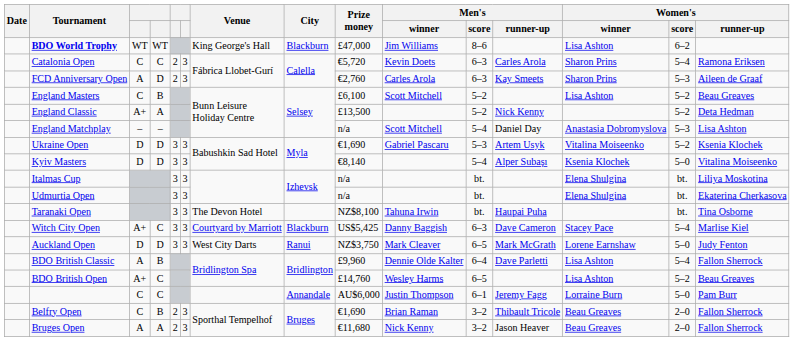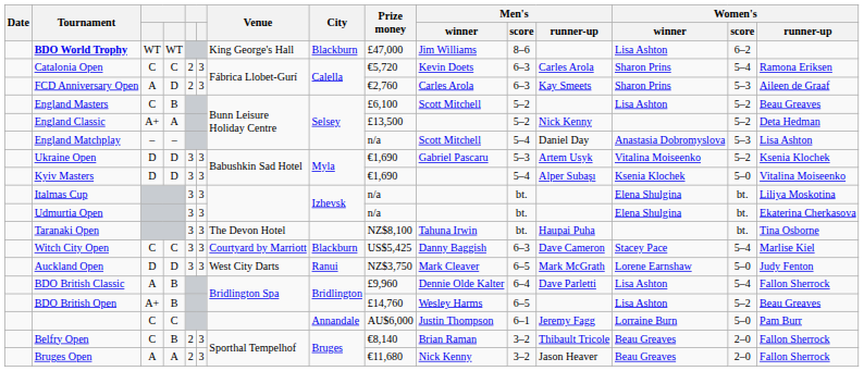 <table class="wikitable sortable" style="font-size: 85%">
 <tr>
 <th rowspan="2">Date</th>
 <th rowspan="2">Tournament</th>
 <th colspan="2"></th>
 <th colspan="2"></th>
 <th rowspan="2">Venue</th>
 <th rowspan="2">City</th>
 <th rowspan="2" class=unsortable>Prize<br>money</th>
 <th colspan="3">Men's</th>
 <th colspan="3">Women's</th>
 </tr>
 <tr>
 <th></th>
 <th></th>
 <th></th>
 <th></th>
 <th>winner</th>
 <th>score</th>
 <th>runner-up</th>
 <th>winner</th>
 <th>score</th>
 <th>runner-up</th>
 </tr>
 <tr>
 <td></td>
 <td><strong><a href='#'>BDO World Trophy</a></strong></td>
 <td align="center">WT</td>
 <td align="center">WT</td>
 <td colspan=2 style="background:#c8ccd1"></td>
 <td>King George's Hall</td>
 <td> <a href='#'>Blackburn</a></td>
 <td>£47,000</td>
 <td> <a href='#'>Jim Williams</a></td>
 <td align="center">8–6</td>
 <td></td>
 <td> <a href='#'>Lisa Ashton</a></td>
 <td align="center">6–2</td>
 <td></td>
 </tr>
 <tr>
 <td></td>
 <td><a href='#'>Catalonia Open</a></td>
 <td align="center">C</td>
 <td align="center">C</td>
 <td align="center">2</td>
 <td align="center">3</td>
 <td rowspan=2>Fábrica Llobet-Gurí</td>
 <td rowspan=2> <a href='#'>Calella</a></td>
 <td>€5,720</td>
 <td> <a href='#'>Kevin Doets</a></td>
 <td align="center">6–3</td>
 <td> <a href='#'>Carles Arola</a></td>
 <td> <a href='#'>Sharon Prins</a></td>
 <td align="center">5–4</td>
 <td> <a href='#'>Ramona Eriksen</a></td>
 </tr>
 <tr>
 <td></td>
 <td><a href='#'>FCD Anniversary Open</a></td>
 <td align="center">A</td>
 <td align="center">D</td>
 <td align="center">2</td>
 <td align="center">3</td>
 <td>€2,760</td>
 <td> <a href='#'>Carles Arola</a></td>
 <td align="center">6–3</td>
 <td> <a href='#'>Kay Smeets</a></td>
 <td> <a href='#'>Sharon Prins</a></td>
 <td align="center">5–3</td>
 <td> <a href='#'>Aileen de Graaf</a></td>
 </tr>
 <tr>
 <td></td>
 <td><a href='#'>England Masters</a></td>
 <td align="center">C</td>
 <td align="center">B</td>
 <td colspan=2 style="background:#c8ccd1"></td>
 <td rowspan=3>Bunn Leisure<br>Holiday Centre</td>
 <td rowspan=3> <a href='#'>Selsey</a></td>
 <td>£6,100</td>
 <td> <a href='#'>Scott Mitchell</a></td>
 <td align="center">5–2</td>
 <td></td>
 <td> <a href='#'>Lisa Ashton</a></td>
 <td align="center">5–2</td>
 <td> <a href='#'>Beau Greaves</a></td>
 </tr>
 <tr>
 <td></td>
 <td><a href='#'>England Classic</a></td>
 <td align="center">A+</td>
 <td align="center">A</td>
 <td colspan=2 style="background:#c8ccd1"></td>
 <td>£13,500</td>
 <td></td>
 <td align="center">5–2</td>
 <td> <a href='#'>Nick Kenny</a></td>
 <td></td>
 <td align="center">5–2</td>
 <td> <a href='#'>Deta Hedman</a></td>
 </tr>
 <tr>
 <td></td>
 <td><a href='#'>England Matchplay</a></td>
 <td align="center">–</td>
 <td align="center">–</td>
 <td colspan=2 style="background:#c8ccd1"></td>
 <td>n/a</td>
 <td> <a href='#'>Scott Mitchell</a></td>
 <td align="center">5–4</td>
 <td> Daniel Day</td>
 <td> <a href='#'>Anastasia Dobromyslova</a></td>
 <td align="center">5–3</td>
 <td> <a href='#'>Lisa Ashton</a></td>
 </tr>
 <tr>
 <td></td>
 <td><a href='#'>Ukraine Open</a></td>
 <td align="center">D</td>
 <td align="center">D</td>
 <td align="center">3</td>
 <td align="center">3</td>
 <td rowspan=2>Babushkin Sad Hotel</td>
 <td rowspan=2> <a href='#'>Myla</a></td>
 <td>€1,690</td>
 <td> <a href='#'>Gabriel Pascaru</a></td>
 <td align="center">5–3</td>
 <td> <a href='#'>Artem Usyk</a></td>
 <td> <a href='#'>Vitalina Moiseenko</a></td>
 <td align="center">5–2</td>
 <td> <a href='#'>Ksenia Klochek</a></td>
 </tr>
 <tr>
 <td></td>
 <td><a href='#'>Kyiv Masters</a></td>
 <td align="center">D</td>
 <td align="center">D</td>
 <td align="center">3</td>
 <td align="center">3</td>
-<td>€8,140</td>
+<td>€1,690</td>
 <td></td>
 <td align="center">5–4</td>
 <td> <a href='#'>Alper Subaşı</a></td>
 <td> <a href='#'>Ksenia Klochek</a></td>
 <td align="center">5–0</td>
 <td> <a href='#'>Vitalina Moiseenko</a></td>
 </tr>
 <tr>
 <td></td>
 <td><a href='#'>Italmas Cup</a></td>
 <td colspan=2 style="background:#c8ccd1"></td>
 <td align="center">3</td>
 <td align="center">3</td>
 <td rowspan=2><a href='#'></a></td>
 <td rowspan=2> <a href='#'>Izhevsk</a></td>
 <td>n/a</td>
 <td></td>
 <td align="center">bt.</td>
 <td></td>
 <td> <a href='#'>Elena Shulgina</a></td>
 <td align="center">bt.</td>
 <td> <a href='#'>Liliya Moskotina</a></td>
 </tr>
 <tr>
 <td></td>
 <td><a href='#'>Udmurtia Open</a></td>
 <td colspan=2 style="background:#c8ccd1"></td>
 <td align="center">3</td>
 <td align="center">3</td>
 <td>n/a</td>
 <td></td>
 <td align="center">bt.</td>
 <td></td>
 <td> <a href='#'>Elena Shulgina</a></td>
 <td align="center">bt.</td>
 <td> <a href='#'>Ekaterina Cherkasova</a></td>
 </tr>
 <tr>
 <td></td>
 <td><a href='#'>Taranaki Open</a></td>
 <td colspan=2 style="background:#c8ccd1"></td>
 <td align="center">3</td>
 <td align="center">3</td>
 <td>The Devon Hotel</td>
 <td></td>
 <td>NZ$8,100</td>
 <td> <a href='#'>Tahuna Irwin</a></td>
 <td align="center">bt.</td>
 <td> <a href='#'>Haupai Puha</a></td>
 <td></td>
 <td align="center">bt.</td>
 <td> <a href='#'>Tina Osborne</a></td>
 </tr>
 <tr>
 <td></td>
 <td><a href='#'>Witch City Open</a></td>
-<td align="center">A+</td>
+<td align="center">C</td>
 <td align="center">C</td>
 <td align="center">3</td>
 <td align="center">3</td>
 <td><a href='#'>Courtyard by Marriott</a></td>
 <td> <a href='#'>Blackburn</a></td>
 <td>US$5,425</td>
 <td> <a href='#'>Danny Baggish</a></td>
 <td align="center">6–3</td>
 <td> <a href='#'>Dave Cameron</a></td>
 <td> <a href='#'>Stacey Pace</a></td>
 <td align="center">5–4</td>
 <td> <a href='#'>Marlise Kiel</a></td>
 </tr>
 <tr>
 <td></td>
 <td><a href='#'>Auckland Open</a></td>
 <td align="center">D</td>
 <td align="center">D</td>
 <td align="center">3</td>
 <td align="center">3</td>
 <td>West City Darts </td>
 <td> <a href='#'>Ranui</a></td>
 <td>NZ$3,750</td>
 <td> <a href='#'>Mark Cleaver</a></td>
 <td align="center">6–5</td>
 <td> <a href='#'>Mark McGrath</a></td>
 <td> <a href='#'>Lorene Earnshaw</a></td>
 <td align="center">5–0</td>
 <td> <a href='#'>Judy Fenton</a></td>
 </tr>
 <tr>
 <td></td>
 <td><a href='#'>BDO British Classic</a></td>
 <td align="center">A</td>
 <td align="center">B</td>
 <td colspan=2 style="background:#c8ccd1"></td>
 <td rowspan=2><a href='#'>Bridlington Spa</a></td>
 <td rowspan=2> <a href='#'>Bridlington</a></td>
 <td>£9,960</td>
 <td> <a href='#'>Dennie Olde Kalter</a></td>
 <td align="center">6–4</td>
 <td> <a href='#'>Dave Parletti</a></td>
 <td> <a href='#'>Lisa Ashton</a></td>
 <td align="center">5–4</td>
 <td> <a href='#'>Fallon Sherrock</a></td>
 </tr>
 <tr>
 <td></td>
 <td><a href='#'>BDO British Open</a></td>
 <td align="center">A+</td>
-<td align="center">C</td>
+<td align="center">B</td>
 <td colspan=2 style="background:#c8ccd1"></td>
 <td>£14,760</td>
 <td> <a href='#'>Wesley Harms</a></td>
 <td align="center">6–5</td>
 <td></td>
 <td> <a href='#'>Lisa Ashton</a></td>
 <td align="center">5–2</td>
 <td> <a href='#'>Beau Greaves</a></td>
 </tr>
 <tr>
 <td></td>
 <td></td>
 <td align="center">C</td>
 <td align="center">C</td>
 <td colspan=2 style="background:#c8ccd1"></td>
 <td></td>
 <td> <a href='#'>Annandale</a></td>
 <td>AU$6,000</td>
 <td> <a href='#'>Justin Thompson</a></td>
 <td align="center">6–1</td>
 <td> <a href='#'>Jeremy Fagg</a></td>
 <td> <a href='#'>Lorraine Burn</a></td>
 <td align="center">5–0</td>
 <td> <a href='#'>Pam Burr</a></td>
 </tr>
 <tr>
 <td></td>
 <td><a href='#'>Belfry Open</a></td>
 <td align="center">C</td>
 <td align="center">B</td>
 <td align="center">2</td>
 <td align="center">3</td>
 <td rowspan=2>Sporthal Tempelhof</td>
 <td rowspan=2> <a href='#'>Bruges</a></td>
-<td>€1,690</td>
+<td>€8,140</td>
 <td> <a href='#'>Brian Raman</a></td>
 <td align="center">3–2</td>
 <td> <a href='#'>Thibault Tricole</a></td>
 <td> <a href='#'>Beau Greaves</a></td>
 <td align="center">2–0</td>
 <td> <a href='#'>Fallon Sherrock</a></td>
 </tr>
 <tr>
 <td></td>
 <td><a href='#'>Bruges Open</a></td>
 <td align="center">A</td>
 <td align="center">A</td>
 <td align="center">2</td>
 <td align="center">3</td>
 <td>€11,680</td>
 <td> <a href='#'>Nick Kenny</a></td>
 <td align="center">3–2</td>
 <td> Jason Heaver</td>
 <td> <a href='#'>Beau Greaves</a></td>
 <td align="center">2–0</td>
 <td> <a href='#'>Fallon Sherrock</a></td>
 </tr>
 </table>
